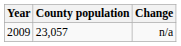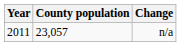 <table class="wikitable">
 <tr>
 <th>Year</th>
 <th>County population</th>
 <th>Change</th>
 </tr>
 <tr>
-<td>2009</td>
+<td>2011</td>
 <td>23,057</td>
 <td align="right">n/a</td>
 </tr>
 </table>
